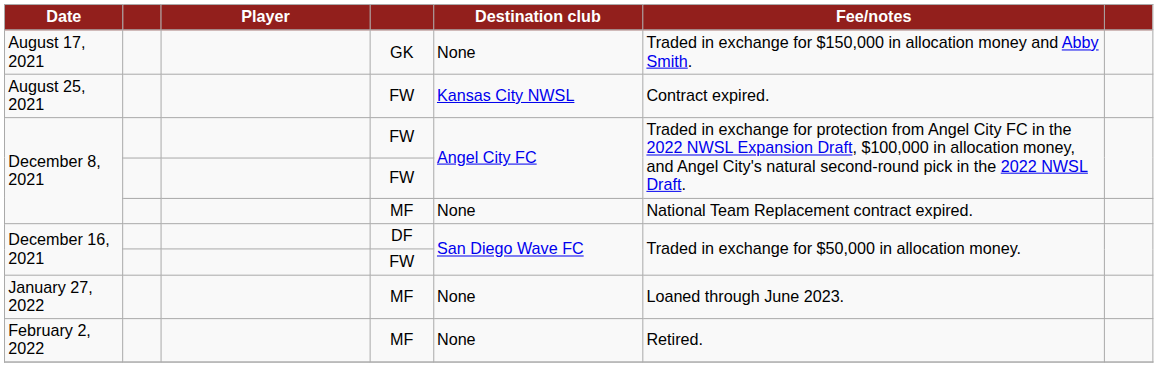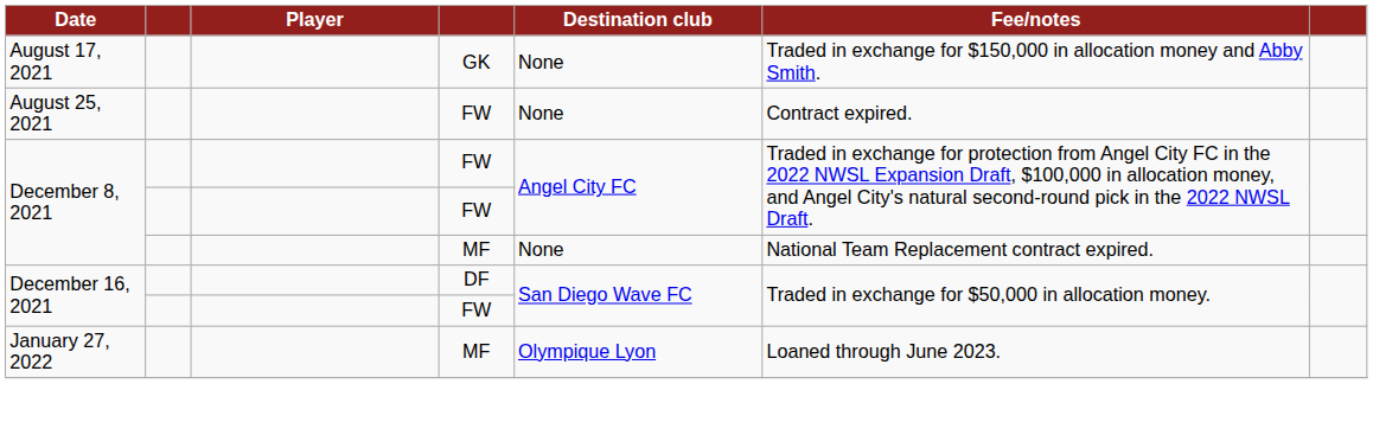 <table class="wikitable sortable" style="text-align:left;">
 <tr>
 <th style="background:#921f1c; color:#fff; width:110px;" data-sort-type="date">Date</th>
 <th style="background:#921f1c; color:#fff; width:30px;"></th>
 <th style="background:#921f1c; color:#fff; width:200px;">Player</th>
 <th style="background:#921f1c; color:#fff; width:55px;"></th>
 <th style="background:#921f1c; color:#fff; width:200px;">Destination club</th>
 <th style="background:#921f1c; color:#fff; width:450px;">Fee/notes</th>
 <th style="background:#921f1c; color:#fff; width:40px;"></th>
 </tr>
 <tr>
 <td>August 17, 2021</td>
 <td align="center"></td>
 <td></td>
 <td align="center">GK</td>
 <td>None</td>
 <td>Traded in exchange for $150,000 in allocation money and <a href='#'>Abby Smith</a>.</td>
 <td></td>
 </tr>
 <tr>
 <td>August 25, 2021</td>
 <td align="center"></td>
 <td></td>
 <td align="center">FW</td>
-<td> <a href='#'>Kansas City NWSL</a></td>
+<td>None</td>
 <td>Contract expired.</td>
 <td></td>
 </tr>
 <tr>
 <td rowspan="3">December 8, 2021</td>
 <td align="center"></td>
 <td></td>
 <td align="center">FW</td>
 <td rowspan="2"> <a href='#'>Angel City FC</a></td>
 <td rowspan="2">Traded in exchange for protection from Angel City FC in the <a href='#'>2022 NWSL Expansion Draft</a>, $100,000 in allocation money, and Angel City's natural second-round pick in the <a href='#'>2022 NWSL Draft</a>.</td>
 <td rowspan="2"></td>
 </tr>
 <tr>
 <td align="center"></td>
 <td></td>
 <td align="center">FW</td>
 </tr>
 <tr>
 <td {align="center"></td>
 <td></td>
 <td align="center">MF</td>
 <td>None</td>
 <td>National Team Replacement contract expired.</td>
 <td></td>
 </tr>
 <tr>
 <td rowspan="2">December 16, 2021</td>
 <td align="center"></td>
 <td></td>
 <td align="center">DF</td>
 <td rowspan="2"> <a href='#'>San Diego Wave FC</a></td>
 <td rowspan="2">Traded in exchange for $50,000 in allocation money.</td>
 <td rowspan="2"></td>
 </tr>
 <tr>
 <td align="center"></td>
 <td></td>
 <td align="center">FW</td>
 </tr>
 <tr>
 <td>January 27, 2022</td>
 <td align="center"></td>
 <td></td>
 <td align="center">MF</td>
-<td>None</td>
+<td> <a href='#'>Olympique Lyon</a></td>
 <td>Loaned through June 2023.</td>
-<td></td>
-</tr>
-<tr>
-<td>February 2, 2022</td>
-<td align="center"></td>
-<td></td>
-<td align="center">MF</td>
-<td>None</td>
-<td>Retired.</td>
 <td></td>
 </tr>
 <tr>
 </tr>
 </table>
